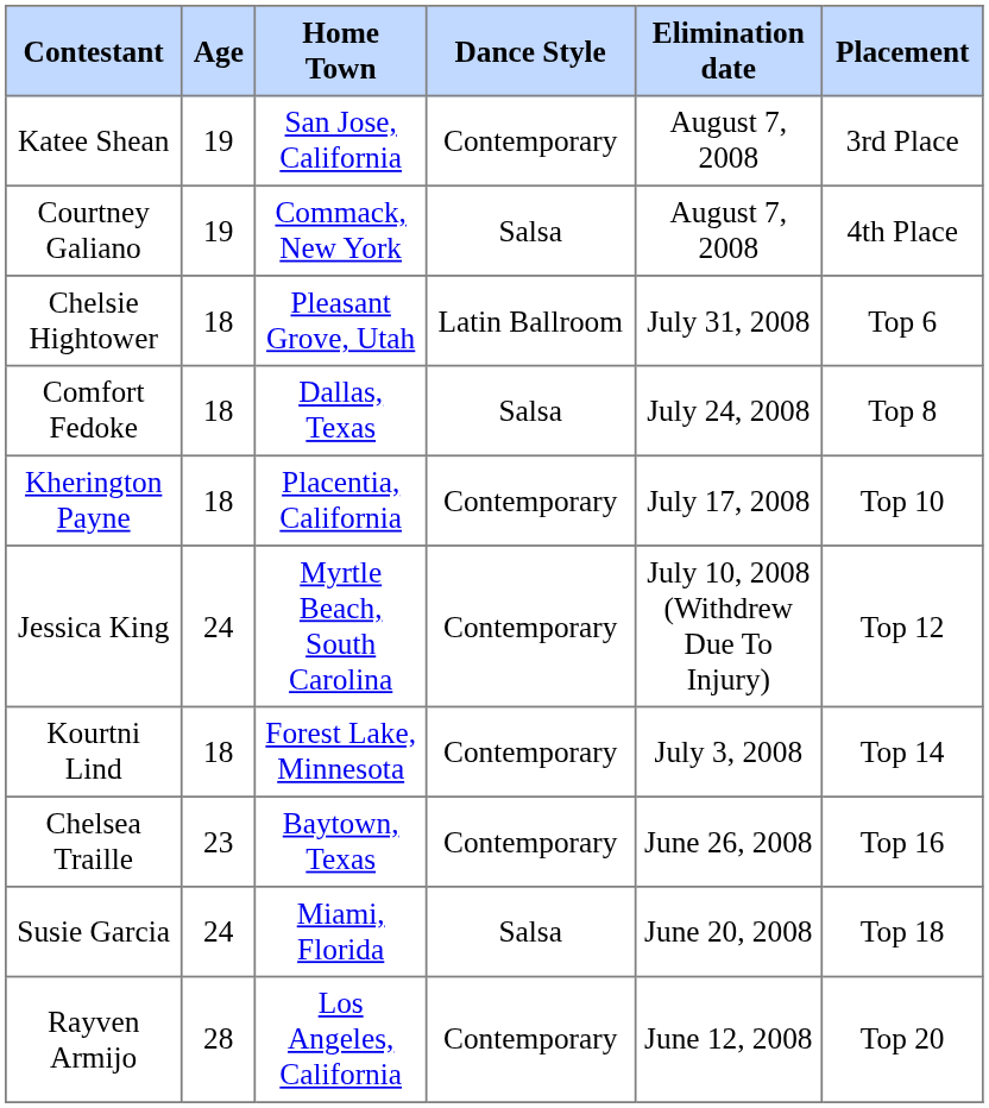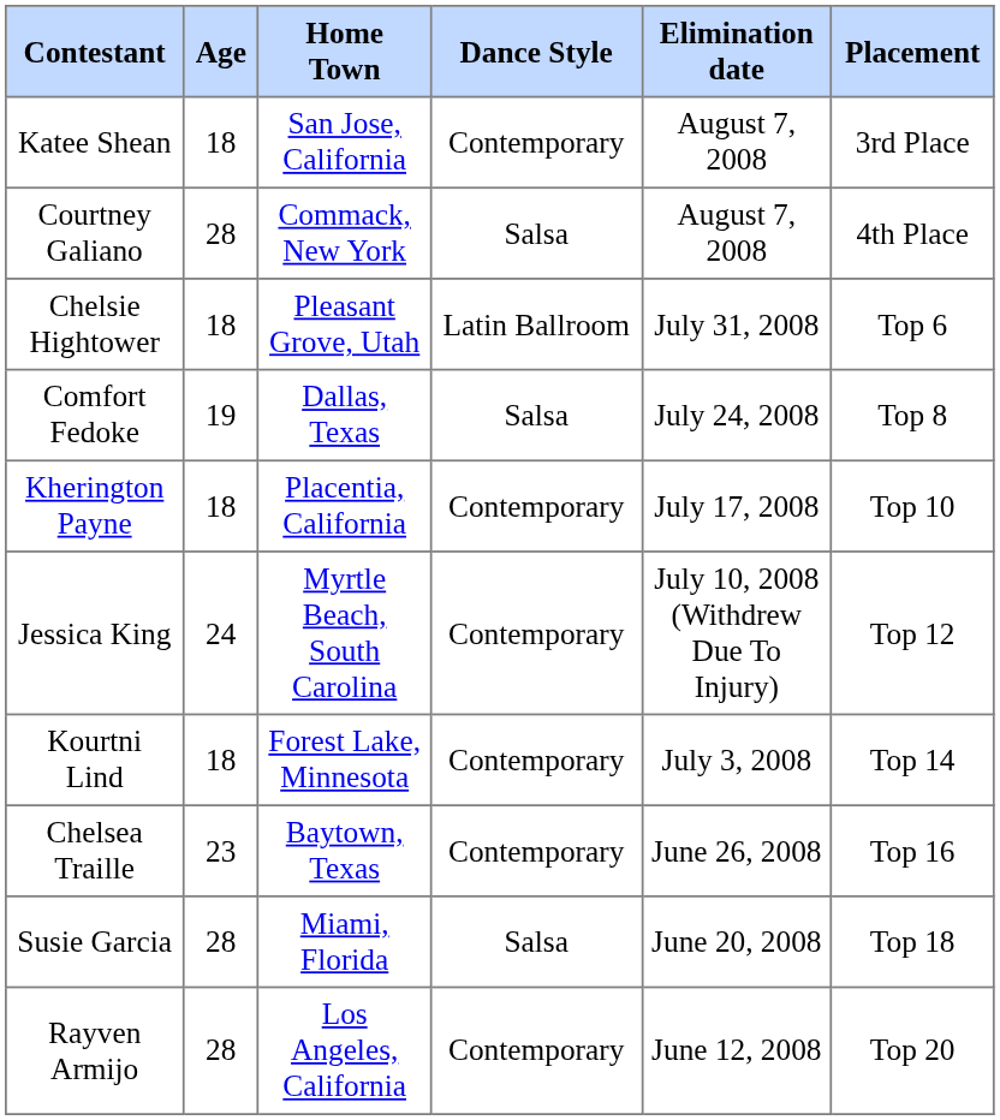 <table border="1" cellpadding="4" cellspacing="0" style="text-align:center; font-size:90%; border-collapse:collapse; width:75%;">
 <tr style="background:#C1D8FF;">
 <th style="width:12%;">Contestant</th>
 <th style="width:4%; text-align:center;">Age</th>
 <th style="width:15%;">Home Town</th>
 <th style="width:12%;">Dance Style</th>
 <th style="width:12%;">Elimination date</th>
 <th style="width:6%;">Placement</th>
 </tr>
 <tr>
 <td>Katee Shean</td>
-<td>19</td>
+<td>18</td>
 <td><a href='#'>San Jose, California</a></td>
 <td>Contemporary</td>
 <td>August 7, 2008</td>
 <td>3rd Place</td>
 </tr>
 <tr>
 <td>Courtney Galiano</td>
-<td>19</td>
+<td>28</td>
 <td><a href='#'>Commack, New York</a></td>
 <td>Salsa</td>
 <td>August 7, 2008</td>
 <td>4th Place</td>
 </tr>
 <tr>
 <td>Chelsie Hightower</td>
 <td>18</td>
 <td><a href='#'>Pleasant Grove, Utah</a></td>
 <td>Latin Ballroom</td>
 <td>July 31, 2008</td>
 <td>Top 6</td>
 </tr>
 <tr>
 <td>Comfort Fedoke</td>
-<td>18</td>
+<td>19</td>
 <td><a href='#'>Dallas, Texas</a></td>
 <td>Salsa</td>
 <td>July 24, 2008</td>
 <td>Top 8</td>
 </tr>
 <tr>
 <td><a href='#'>Kherington Payne</a></td>
 <td>18</td>
 <td><a href='#'>Placentia, California</a></td>
 <td>Contemporary</td>
 <td>July 17, 2008</td>
 <td>Top 10</td>
 </tr>
 <tr>
 <td>Jessica King</td>
 <td>24</td>
 <td><a href='#'>Myrtle Beach, South Carolina</a></td>
 <td>Contemporary</td>
 <td>July 10, 2008 (Withdrew Due To Injury)</td>
 <td>Top 12</td>
 </tr>
 <tr>
 <td>Kourtni Lind</td>
 <td>18</td>
 <td><a href='#'>Forest Lake, Minnesota</a></td>
 <td>Contemporary</td>
 <td>July 3, 2008</td>
 <td>Top 14</td>
 </tr>
 <tr>
 <td>Chelsea Traille</td>
 <td>23</td>
 <td><a href='#'>Baytown, Texas</a></td>
 <td>Contemporary</td>
 <td>June 26, 2008</td>
 <td>Top 16</td>
 </tr>
 <tr>
 <td>Susie Garcia</td>
-<td>24</td>
+<td>28</td>
 <td><a href='#'>Miami, Florida</a></td>
 <td>Salsa</td>
 <td>June 20, 2008</td>
 <td>Top 18</td>
 </tr>
 <tr>
 <td>Rayven Armijo</td>
 <td>28</td>
 <td><a href='#'>Los Angeles, California</a></td>
 <td>Contemporary</td>
 <td>June 12, 2008</td>
 <td>Top 20</td>
 </tr>
 </table>
